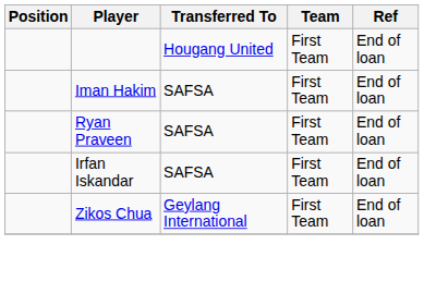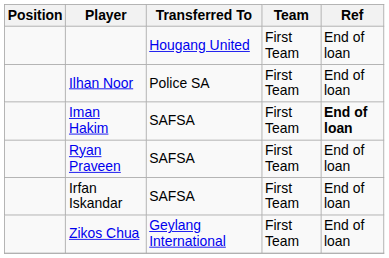 <table class="wikitable sortable" style="width:70%; text-align:center; font-size:100%; text-align:left;">
 <tr>
 <th>Position</th>
 <th>Player</th>
 <th>Transferred To</th>
 <th>Team</th>
 <th>Ref</th>
 </tr>
 <tr>
 <td></td>
 <td></td>
 <td> <a href='#'>Hougang United</a></td>
 <td>First Team</td>
 <td>End of loan</td>
 </tr>
 <tr>
 <td></td>
+<td> <a href='#'>Ilhan Noor</a></td>
+<td> Police SA</td>
+<td>First Team</td>
+<td>End of loan</td>
+</tr>
+<tr>
+<td></td>
 <td> <a href='#'>Iman Hakim</a></td>
 <td> SAFSA</td>
 <td>First Team</td>
-<td>End of loan</td>
+<td><strong>End of loan</strong></td>
 </tr>
 <tr>
 <td></td>
 <td> <a href='#'>Ryan Praveen</a></td>
 <td> SAFSA</td>
 <td>First Team</td>
 <td>End of loan</td>
 </tr>
 <tr>
 <td></td>
 <td> Irfan Iskandar</td>
 <td> SAFSA</td>
 <td>First Team</td>
 <td>End of loan</td>
 </tr>
 <tr>
 <td></td>
 <td> <a href='#'>Zikos Chua</a></td>
 <td> <a href='#'>Geylang International</a></td>
 <td>First Team</td>
 <td>End of loan </td>
 </tr>
 <tr>
 </tr>
 </table>
